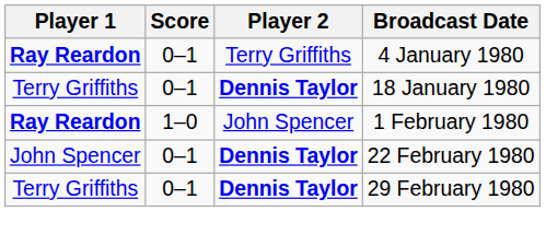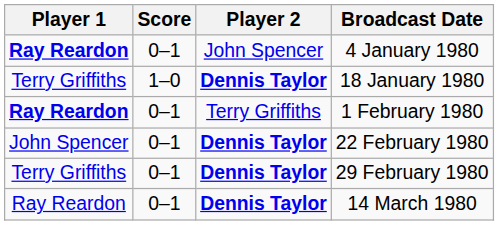 <table class="wikitable" style="text-align: center">
 <tr>
 <th>Player 1</th>
 <th>Score</th>
 <th>Player 2</th>
 <th>Broadcast Date</th>
 </tr>
 <tr>
 <td> <strong><a href='#'>Ray Reardon</a></strong></td>
 <td>0–1</td>
-<td> <a href='#'>Terry Griffiths</a></td>
+<td> <a href='#'>John Spencer</a></td>
 <td>4 January 1980</td>
 </tr>
 <tr>
 <td> <a href='#'>Terry Griffiths</a></td>
-<td>0–1</td>
+<td>1–0</td>
 <td> <strong><a href='#'>Dennis Taylor</a></strong></td>
 <td>18 January 1980</td>
 </tr>
 <tr>
 <td> <strong><a href='#'>Ray Reardon</a></strong></td>
-<td>1–0</td>
-<td> <a href='#'>John Spencer</a></td>
+<td>0–1</td>
+<td> <a href='#'>Terry Griffiths</a></td>
 <td>1 February 1980</td>
 </tr>
 <tr>
 <td> <a href='#'>John Spencer</a></td>
 <td>0–1</td>
 <td> <strong><a href='#'>Dennis Taylor</a></strong></td>
 <td>22 February 1980</td>
 </tr>
 <tr>
 <td> <a href='#'>Terry Griffiths</a></td>
 <td>0–1</td>
 <td> <strong><a href='#'>Dennis Taylor</a></strong></td>
 <td>29 February 1980</td>
 </tr>
+<tr>
+<td> <a href='#'>Ray Reardon</a></td>
+<td>0–1</td>
+<td> <strong><a href='#'>Dennis Taylor</a></strong></td>
+<td>14 March 1980</td>
+</tr>
 </table>
